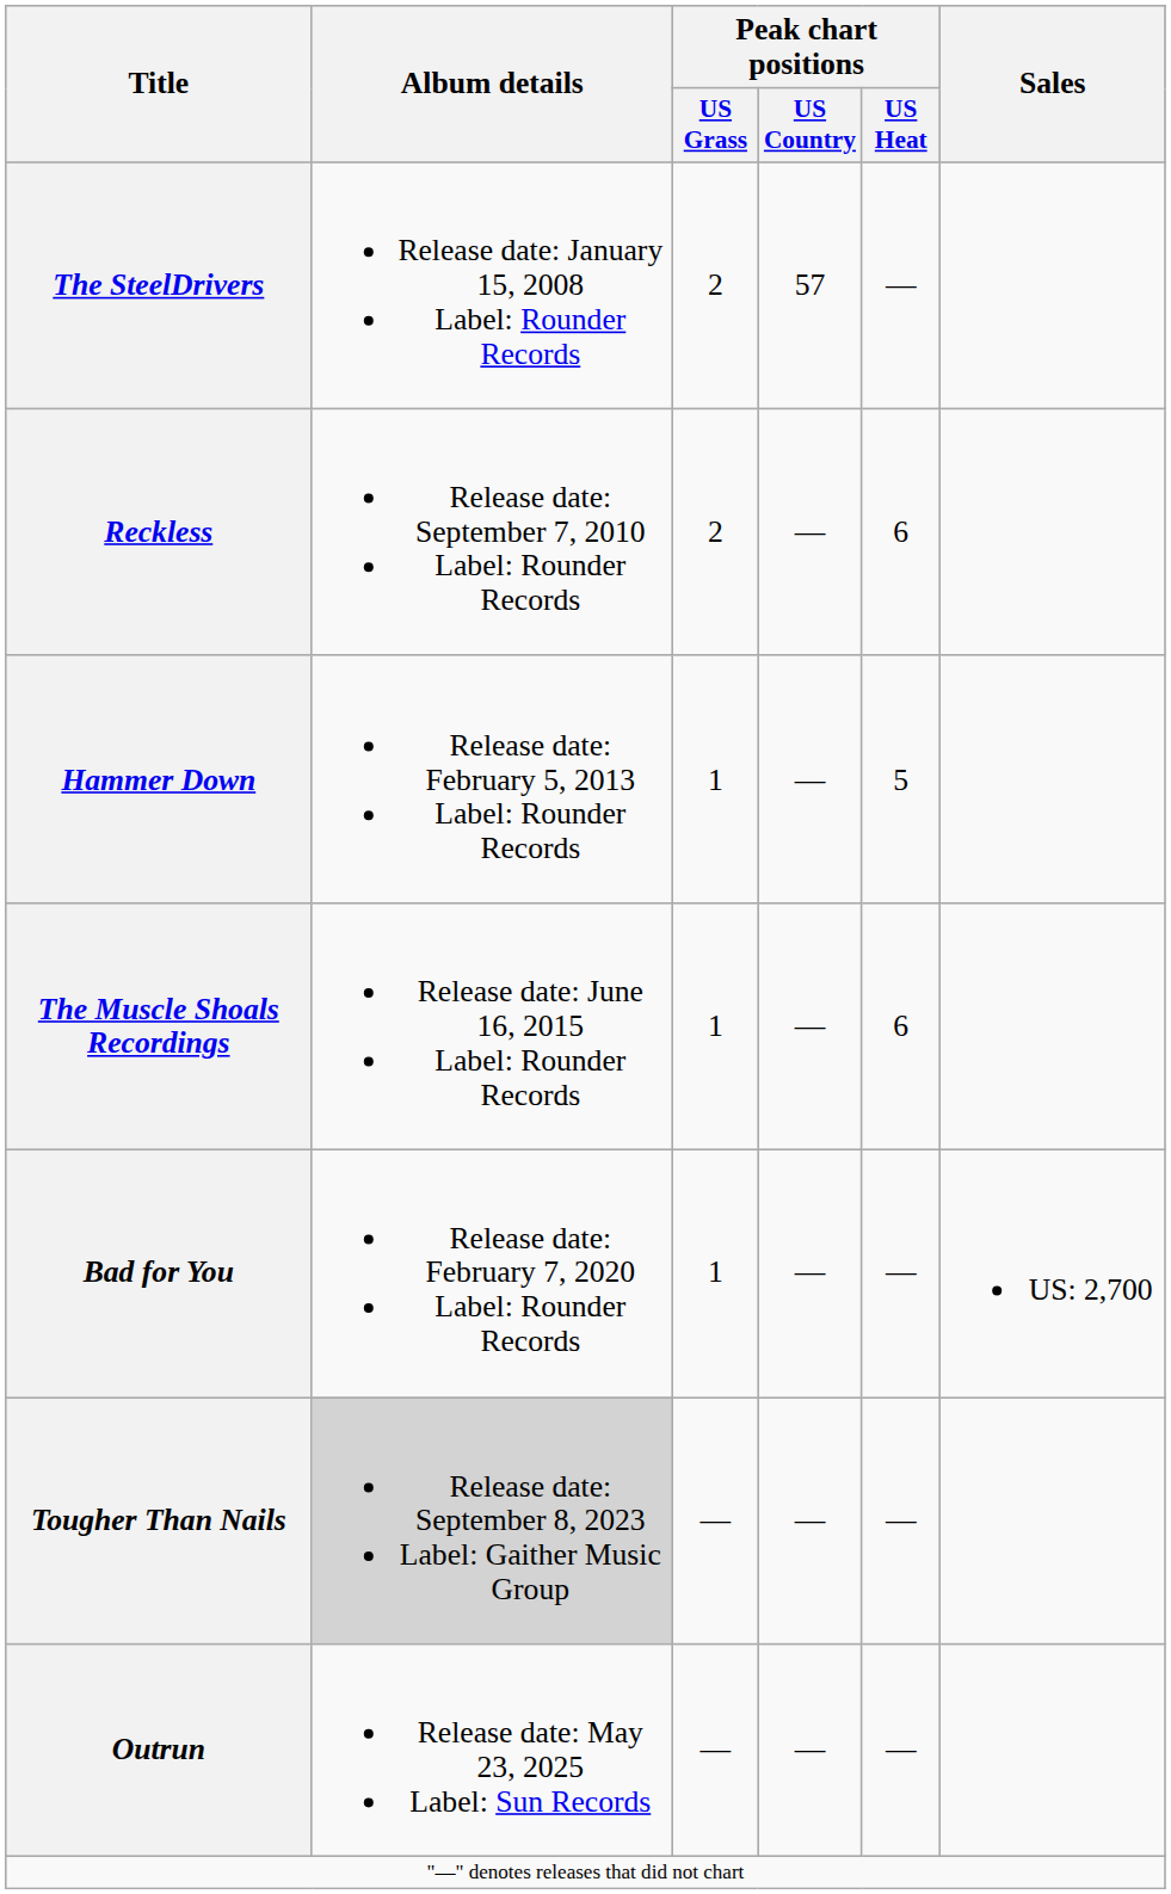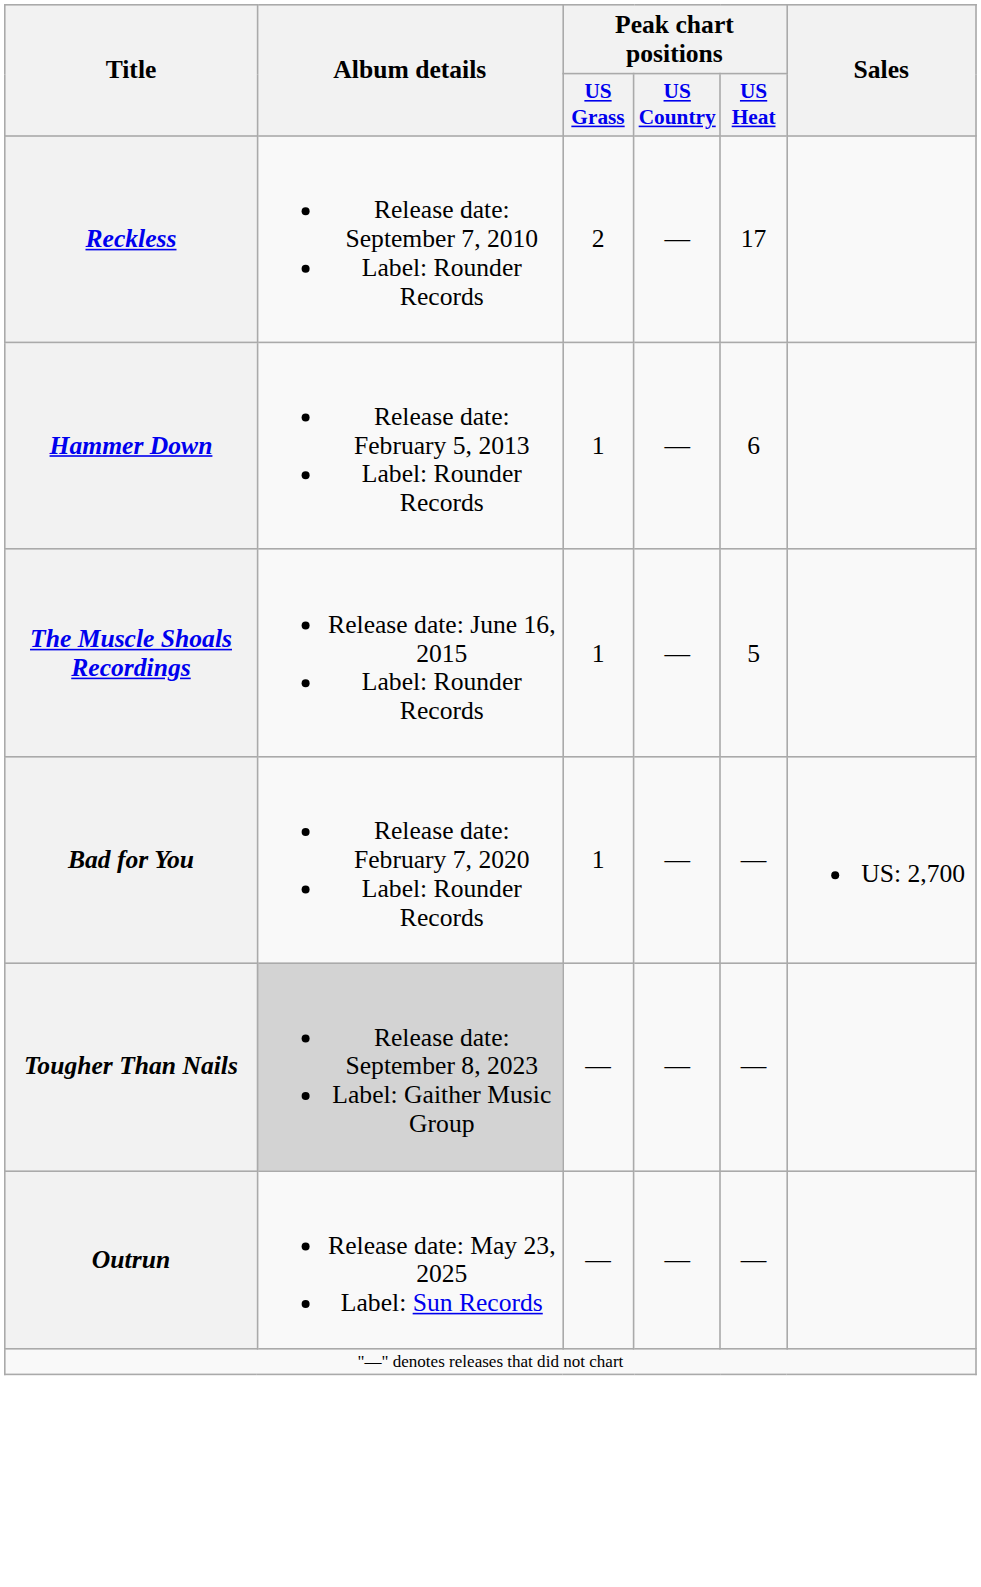 <table class="wikitable plainrowheaders" style="text-align:center;">
 <tr>
 <th rowspan="2" style="width:16em;">Title</th>
 <th rowspan="2" style="width:18em;">Album details</th>
 <th colspan="3">Peak chart positions</th>
 <th rowspan="2" style="width:10em;">Sales</th>
 </tr>
 <tr style="font-size:smaller;">
 <th width="45"><a href='#'>US Grass</a><br></th>
 <th width="45"><a href='#'>US Country</a><br></th>
 <th width="45"><a href='#'>US Heat</a><br></th>
 </tr>
 <tr>
-<th scope="row"><em><a href='#'>The SteelDrivers</a></em></th>
-<td><br><ul><li>Release date: January 15, 2008</li><li>Label: <a href='#'>Rounder Records</a></li></ul></td>
-<td>2</td>
-<td>57</td>
-<td>—</td>
-<td></td>
-</tr>
-<tr>
 <th scope="row"><em><a href='#'>Reckless</a></em></th>
 <td><br><ul><li>Release date: September 7, 2010</li><li>Label: Rounder Records</li></ul></td>
 <td>2</td>
 <td>—</td>
-<td>6</td>
+<td>17</td>
 <td></td>
 </tr>
 <tr>
 <th scope="row"><em><a href='#'>Hammer Down</a></em></th>
 <td><br><ul><li>Release date: February 5, 2013</li><li>Label: Rounder Records</li></ul></td>
 <td>1</td>
 <td>—</td>
-<td>5</td>
+<td>6</td>
 <td></td>
 </tr>
 <tr>
 <th scope="row"><em><a href='#'>The Muscle Shoals Recordings</a></em></th>
 <td><br><ul><li>Release date: June 16, 2015</li><li>Label: Rounder Records</li></ul></td>
 <td>1</td>
 <td>—</td>
-<td>6</td>
+<td>5</td>
 <td></td>
 </tr>
 <tr>
 <th scope="row"><em>Bad for You</em></th>
 <td><br><ul><li>Release date: February 7, 2020</li><li>Label: Rounder Records</li></ul></td>
 <td>1</td>
 <td>—</td>
 <td>—</td>
 <td><br><ul><li>US: 2,700</li></ul></td>
 </tr>
 <tr>
 <th scope="row"><em>Tougher Than Nails</em></th>
 <td style="background: lightgrey;"><br><ul><li>Release date: September 8, 2023</li><li>Label: Gaither Music Group</li></ul></td>
 <td>—</td>
 <td>—</td>
 <td>—</td>
 <td></td>
 </tr>
 <tr>
 <th scope="row"><em>Outrun</em></th>
 <td><br><ul><li>Release date: May 23, 2025</li><li>Label: <a href='#'>Sun Records</a></li></ul></td>
 <td>—</td>
 <td>—</td>
 <td>—</td>
 <td></td>
 </tr>
 <tr>
 <td colspan="6" style="font-size:8pt">"—" denotes releases that did not chart</td>
 </tr>
 </table>
